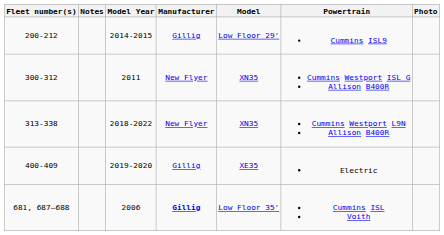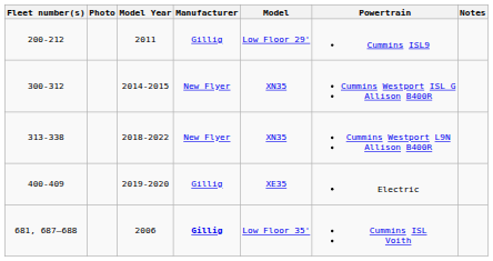 <table class="wikitable">
 <tr>
 <th>Fleet number(s)</th>
-<th>Notes</th>
+<th>Photo</th>
 <th>Model Year</th>
 <th>Manufacturer</th>
 <th>Model</th>
 <th>Powertrain</th>
-<th>Photo</th>
+<th>Notes</th>
 </tr>
 <tr align="center">
 <td>200-212</td>
-<td align="left"></td>
-<td>2014-2015</td>
+<td></td>
+<td>2011</td>
 <td><a href='#'>Gillig</a></td>
 <td><a href='#'>Low Floor 29'</a></td>
 <td><br><ul><li><a href='#'>Cummins</a> <a href='#'>ISL9</a></li></ul></td>
-<td></td>
+<td align="left"></td>
 </tr>
 <tr align="center">
 <td>300-312</td>
-<td align="left"></td>
-<td>2011</td>
+<td></td>
+<td>2014-2015</td>
 <td><a href='#'>New Flyer</a></td>
 <td><a href='#'>XN35</a></td>
 <td><br><ul><li><a href='#'>Cummins</a> <a href='#'>Westport</a> <a href='#'>ISL G</a></li><li><a href='#'>Allison</a> <a href='#'>B400R</a></li></ul></td>
-<td></td>
+<td align="left"></td>
 </tr>
 <tr align="center">
 <td>313-338</td>
-<td align="left"></td>
+<td></td>
 <td>2018-2022</td>
 <td><a href='#'>New Flyer</a></td>
 <td><a href='#'>XN35</a></td>
 <td><br><ul><li><a href='#'>Cummins</a> <a href='#'>Westport</a> <a href='#'>L9N</a></li><li><a href='#'>Allison</a> <a href='#'>B400R</a></li></ul></td>
-<td></td>
+<td align="left"></td>
 </tr>
 <tr align="center">
 <td>400-409</td>
-<td align="left"></td>
+<td></td>
 <td>2019-2020</td>
 <td><a href='#'>Gillig</a></td>
 <td><a href='#'>XE35</a></td>
 <td><br><ul><li>Electric</li></ul></td>
-<td></td>
+<td align="left"></td>
 </tr>
 <tr align="center">
 <td>681, 687–688</td>
-<td align="left"></td>
+<td></td>
 <td>2006</td>
 <td><strong><a href='#'>Gillig</a></strong></td>
 <td><a href='#'>Low Floor 35'</a></td>
 <td><br><ul><li><a href='#'>Cummins</a> <a href='#'>ISL</a></li><li><a href='#'>Voith</a></li></ul></td>
-<td></td>
+<td align="left"></td>
 </tr>
 </table>
